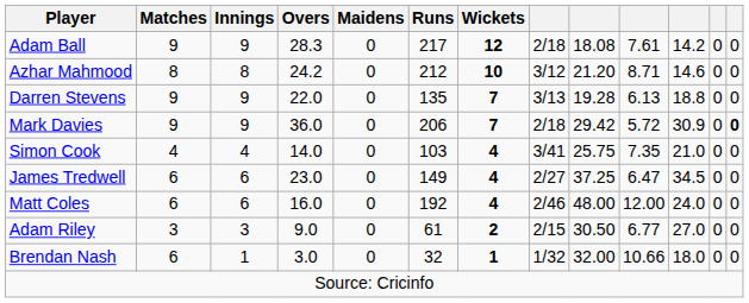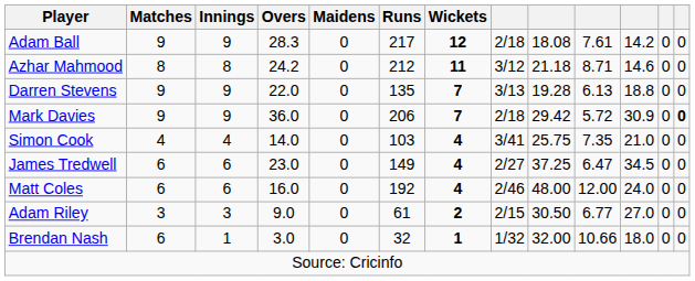 <table class="wikitable" style="text-align:center">
 <tr>
 <th>Player</th>
 <th>Matches</th>
 <th>Innings</th>
 <th>Overs</th>
 <th>Maidens</th>
 <th>Runs</th>
 <th>Wickets</th>
 <th></th>
 <th></th>
 <th></th>
 <th></th>
 <th></th>
 <th></th>
 </tr>
 <tr>
 <td align="left"><a href='#'>Adam Ball</a></td>
 <td>9</td>
 <td>9</td>
 <td>28.3</td>
 <td>0</td>
 <td>217</td>
 <td><strong>12</strong></td>
 <td>2/18</td>
 <td>18.08</td>
 <td>7.61</td>
 <td>14.2</td>
 <td>0</td>
 <td>0</td>
 </tr>
 <tr>
 <td align="left"><a href='#'>Azhar Mahmood</a></td>
 <td>8</td>
 <td>8</td>
 <td>24.2</td>
 <td>0</td>
 <td>212</td>
-<td><strong>10</strong></td>
+<td><strong>11</strong></td>
 <td>3/12</td>
-<td>21.20</td>
+<td>21.18</td>
 <td>8.71</td>
 <td>14.6</td>
 <td>0</td>
 <td>0</td>
 </tr>
 <tr>
 <td align="left"><a href='#'>Darren Stevens</a></td>
 <td>9</td>
 <td>9</td>
 <td>22.0</td>
 <td>0</td>
 <td>135</td>
 <td><strong>7</strong></td>
 <td>3/13</td>
 <td>19.28</td>
 <td>6.13</td>
 <td>18.8</td>
 <td>0</td>
 <td>0</td>
 </tr>
 <tr>
 <td align="left"><a href='#'>Mark Davies</a></td>
 <td>9</td>
 <td>9</td>
 <td>36.0</td>
 <td>0</td>
 <td>206</td>
 <td><strong>7</strong></td>
 <td>2/18</td>
 <td>29.42</td>
 <td>5.72</td>
 <td>30.9</td>
 <td>0</td>
 <td><strong>0</strong></td>
 </tr>
 <tr>
 <td align="left"><a href='#'>Simon Cook</a></td>
 <td>4</td>
 <td>4</td>
 <td>14.0</td>
 <td>0</td>
 <td>103</td>
 <td><strong>4</strong></td>
 <td>3/41</td>
 <td>25.75</td>
 <td>7.35</td>
 <td>21.0</td>
 <td>0</td>
 <td>0</td>
 </tr>
 <tr>
 <td align="left"><a href='#'>James Tredwell</a></td>
 <td>6</td>
 <td>6</td>
 <td>23.0</td>
 <td>0</td>
 <td>149</td>
 <td><strong>4</strong></td>
 <td>2/27</td>
 <td>37.25</td>
 <td>6.47</td>
 <td>34.5</td>
 <td>0</td>
 <td>0</td>
 </tr>
 <tr>
 <td align="left"><a href='#'>Matt Coles</a></td>
 <td>6</td>
 <td>6</td>
 <td>16.0</td>
 <td>0</td>
 <td>192</td>
 <td><strong>4</strong></td>
 <td>2/46</td>
 <td>48.00</td>
 <td>12.00</td>
 <td>24.0</td>
 <td>0</td>
 <td>0</td>
 </tr>
 <tr>
 <td align="left"><a href='#'>Adam Riley</a></td>
 <td>3</td>
 <td>3</td>
 <td>9.0</td>
 <td>0</td>
 <td>61</td>
 <td><strong>2</strong></td>
 <td>2/15</td>
 <td>30.50</td>
 <td>6.77</td>
 <td>27.0</td>
 <td>0</td>
 <td>0</td>
 </tr>
 <tr>
 <td align="left"><a href='#'>Brendan Nash</a></td>
 <td>6</td>
 <td>1</td>
 <td>3.0</td>
 <td>0</td>
 <td>32</td>
 <td><strong>1</strong></td>
 <td>1/32</td>
 <td>32.00</td>
 <td>10.66</td>
 <td>18.0</td>
 <td>0</td>
 <td>0</td>
 </tr>
 <tr>
 <td colspan="14">Source: Cricinfo</td>
 </tr>
 </table>
